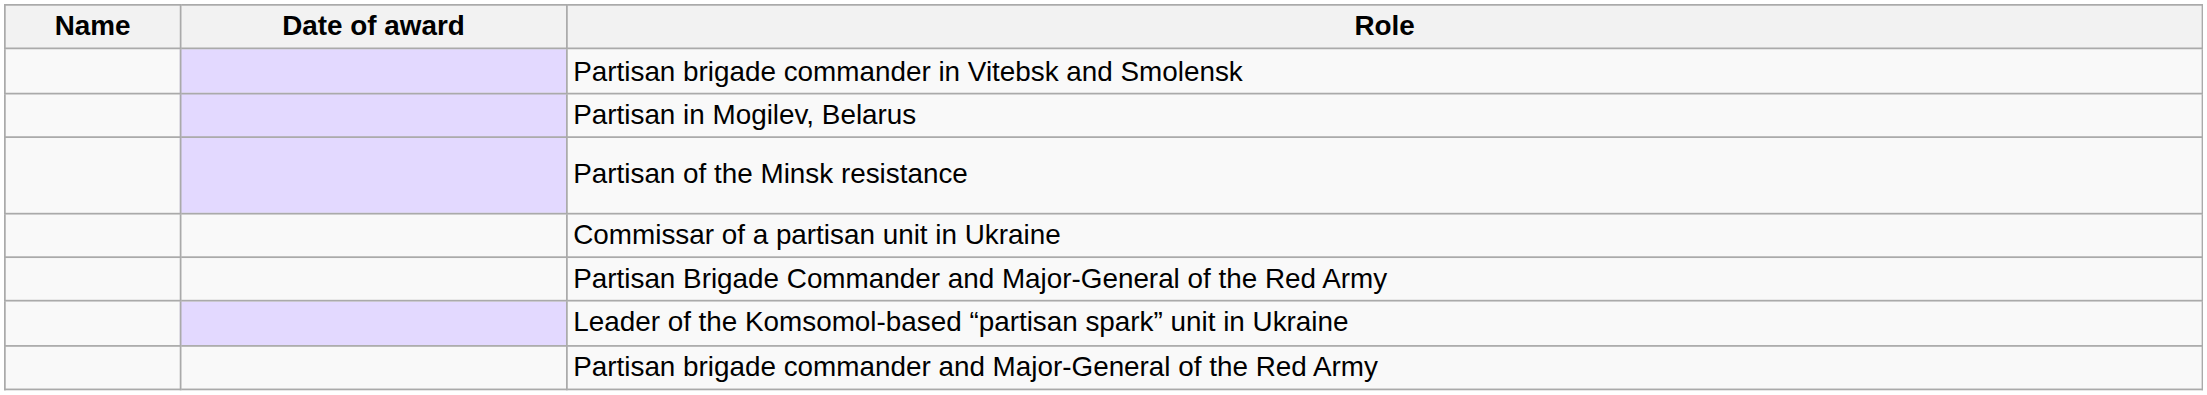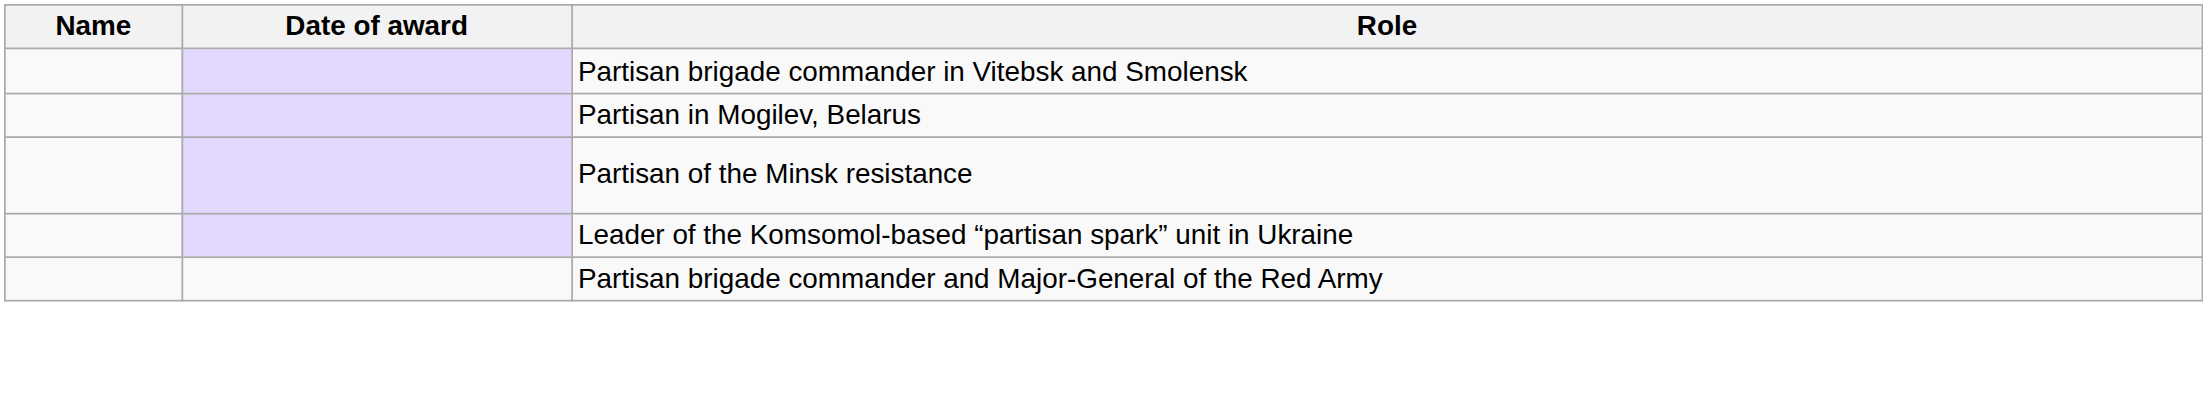 <table class="wikitable sortable" width="100%">
 <tr>
 <th>Name</th>
 <th>Date of award</th>
 <th>Role</th>
 </tr>
 <tr>
 <td><strong></strong><br></td>
 <td style="background:#e3d9ff;"></td>
 <td>Partisan brigade commander in Vitebsk and Smolensk</td>
 </tr>
 <tr>
 <td><strong></strong><br></td>
 <td style="background:#e3d9ff;"></td>
 <td>Partisan in Mogilev, Belarus</td>
 </tr>
 <tr>
 <td><strong></strong><br><br></td>
 <td style="background:#e3d9ff;"></td>
 <td>Partisan of the Minsk resistance</td>
 </tr>
 <tr>
 <td><strong></strong><br></td>
-<td></td>
-<td>Commissar of a partisan unit in Ukraine</td>
-</tr>
-<tr>
-<td><strong></strong><br></td>
-<td></td>
-<td>Partisan Brigade Commander and Major-General of the Red Army</td>
-</tr>
-<tr>
-<td><strong></strong><br></td>
 <td style="background:#e3d9ff;"></td>
 <td>Leader of the Komsomol-based “partisan spark” unit in Ukraine</td>
 </tr>
 <tr>
 <td><strong></strong><br></td>
 <td></td>
 <td>Partisan brigade commander and Major-General of the Red Army</td>
 </tr>
 </table>
